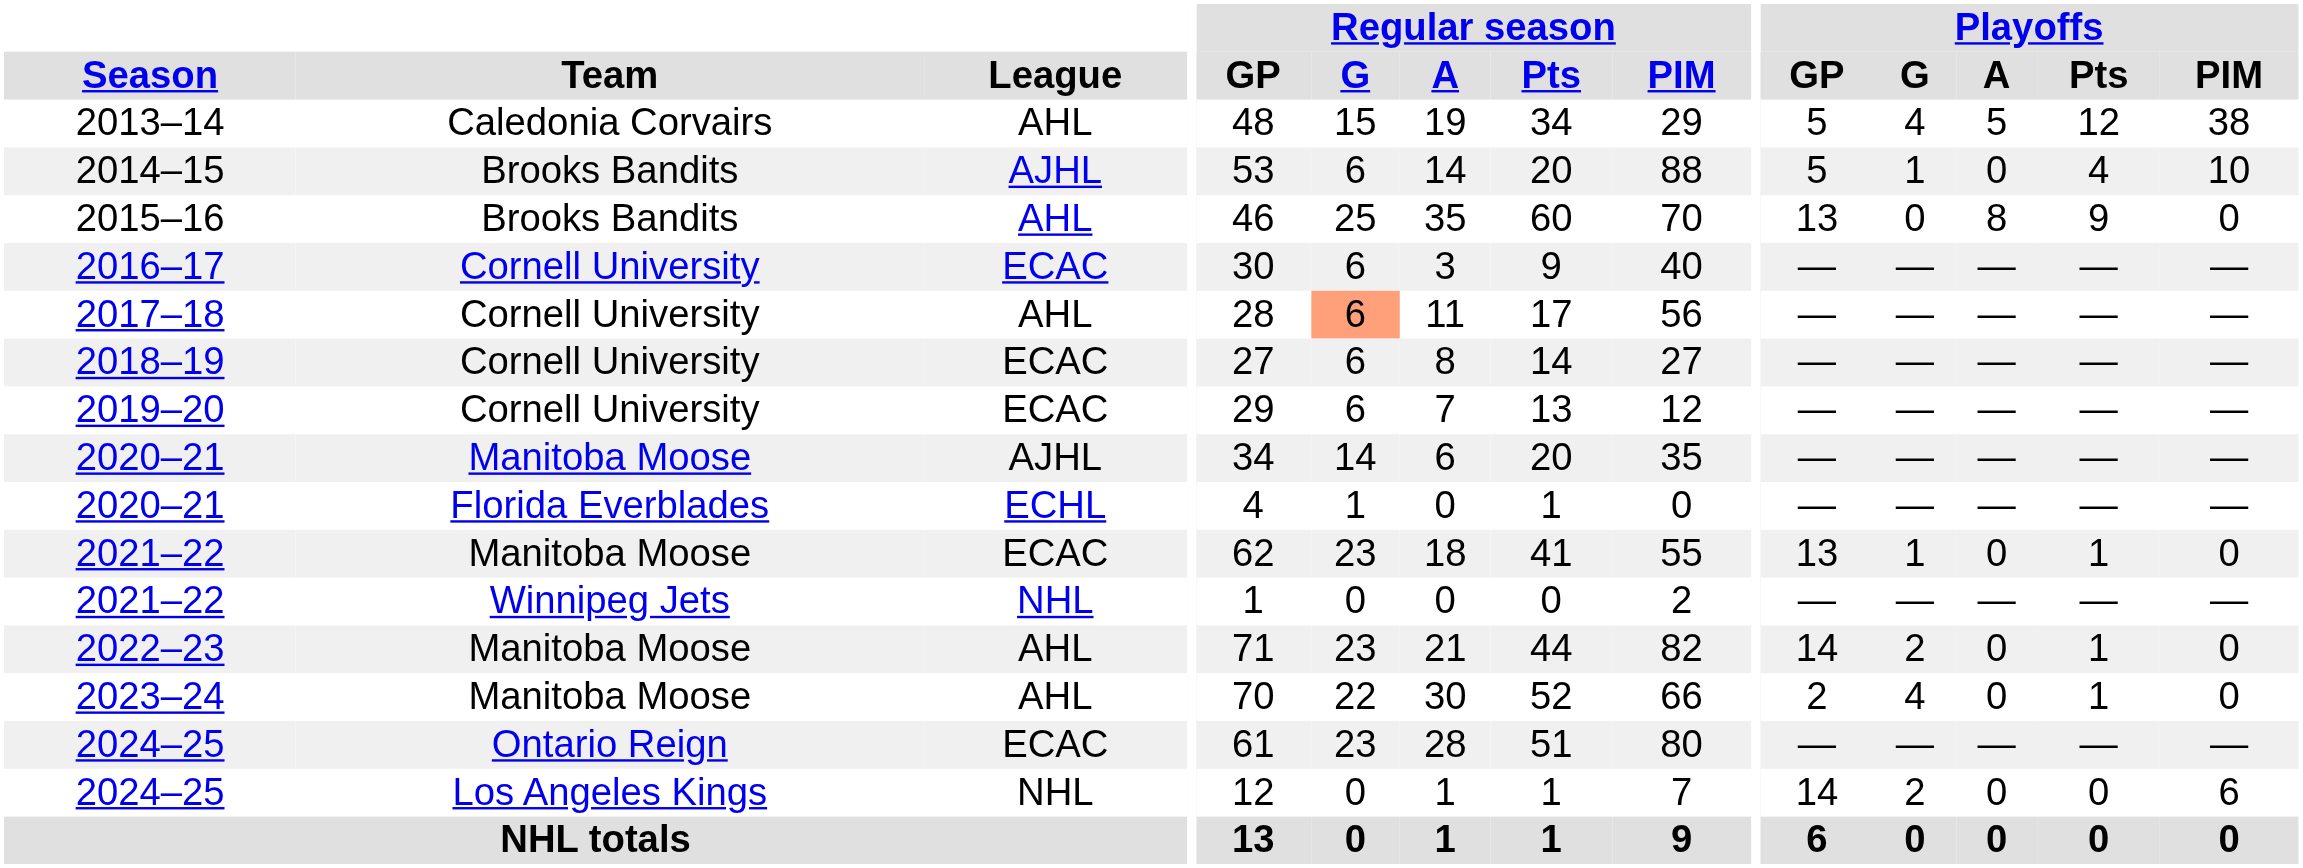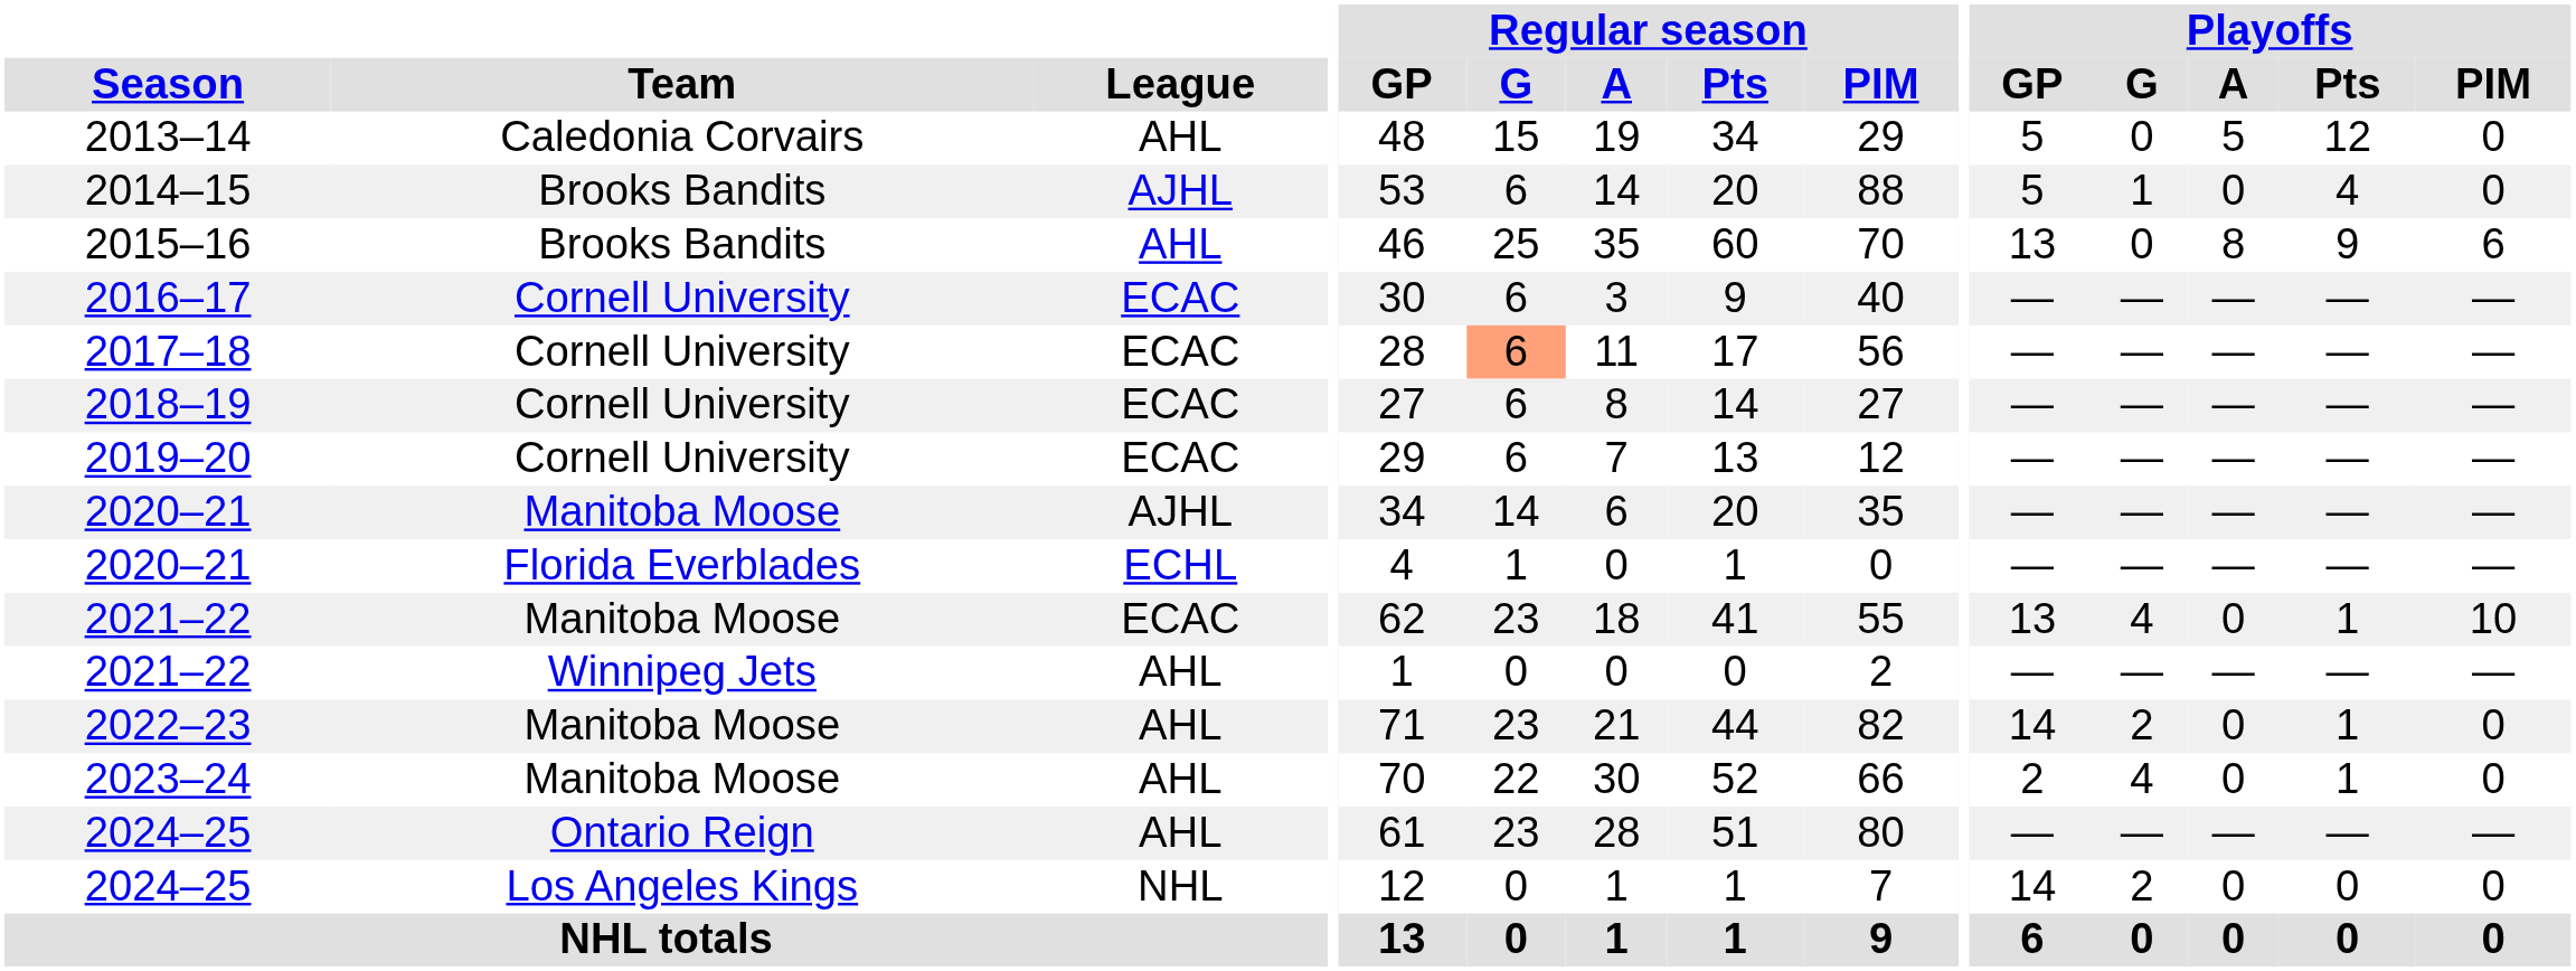 <table border="0" cellpadding="1" cellspacing="0" style="text-align:center; width:60em">
 <tr bgcolor="#e0e0e0">
 <th colspan="3" bgcolor="#ffffff"></th>
 <th rowspan="100" bgcolor="#ffffff"></th>
 <th colspan="5"><a href='#'>Regular season</a></th>
 <th rowspan="100" bgcolor="#ffffff"></th>
 <th colspan="5"><a href='#'>Playoffs</a></th>
 </tr>
 <tr bgcolor="#e0e0e0">
 <th><a href='#'>Season</a></th>
 <th>Team</th>
 <th>League</th>
 <th>GP</th>
 <th><a href='#'>G</a></th>
 <th><a href='#'>A</a></th>
 <th><a href='#'>Pts</a></th>
 <th><a href='#'>PIM</a></th>
 <th>GP</th>
 <th>G</th>
 <th>A</th>
 <th>Pts</th>
 <th>PIM</th>
 </tr>
 <tr>
 <td>2013–14</td>
 <td>Caledonia Corvairs</td>
 <td>AHL</td>
 <td>48</td>
 <td>15</td>
 <td>19</td>
 <td>34</td>
 <td>29</td>
 <td>5</td>
-<td>4</td>
+<td>0</td>
 <td>5</td>
 <td>12</td>
-<td>38</td>
+<td>0</td>
 </tr>
 <tr bgcolor="#f0f0f0">
 <td>2014–15</td>
 <td>Brooks Bandits</td>
 <td><a href='#'>AJHL</a></td>
 <td>53</td>
 <td>6</td>
 <td>14</td>
 <td>20</td>
 <td>88</td>
 <td>5</td>
 <td>1</td>
 <td>0</td>
 <td>4</td>
-<td>10</td>
+<td>0</td>
 </tr>
 <tr>
 <td>2015–16</td>
 <td>Brooks Bandits</td>
 <td><a href='#'>AHL</a></td>
 <td>46</td>
 <td>25</td>
 <td>35</td>
 <td>60</td>
 <td>70</td>
 <td>13</td>
 <td>0</td>
 <td>8</td>
 <td>9</td>
-<td>0</td>
+<td>6</td>
 </tr>
 <tr bgcolor="#f0f0f0">
 <td><a href='#'>2016–17</a></td>
 <td><a href='#'>Cornell University</a></td>
 <td><a href='#'>ECAC</a></td>
 <td>30</td>
 <td>6</td>
 <td>3</td>
 <td>9</td>
 <td>40</td>
 <td>—</td>
 <td>—</td>
 <td>—</td>
 <td>—</td>
 <td>—</td>
 </tr>
 <tr>
 <td><a href='#'>2017–18</a></td>
 <td>Cornell University</td>
-<td>AHL</td>
+<td>ECAC</td>
 <td>28</td>
 <td style="background: lightsalmon;">6</td>
 <td>11</td>
 <td>17</td>
 <td>56</td>
 <td>—</td>
 <td>—</td>
 <td>—</td>
 <td>—</td>
 <td>—</td>
 </tr>
 <tr bgcolor="#f0f0f0">
 <td><a href='#'>2018–19</a></td>
 <td>Cornell University</td>
 <td>ECAC</td>
 <td>27</td>
 <td>6</td>
 <td>8</td>
 <td>14</td>
 <td>27</td>
 <td>—</td>
 <td>—</td>
 <td>—</td>
 <td>—</td>
 <td>—</td>
 </tr>
 <tr>
 <td><a href='#'>2019–20</a></td>
 <td>Cornell University</td>
 <td>ECAC</td>
 <td>29</td>
 <td>6</td>
 <td>7</td>
 <td>13</td>
 <td>12</td>
 <td>—</td>
 <td>—</td>
 <td>—</td>
 <td>—</td>
 <td>—</td>
 </tr>
 <tr bgcolor="#f0f0f0">
 <td><a href='#'>2020–21</a></td>
 <td><a href='#'>Manitoba Moose</a></td>
 <td>AJHL</td>
 <td>34</td>
 <td>14</td>
 <td>6</td>
 <td>20</td>
 <td>35</td>
 <td>—</td>
 <td>—</td>
 <td>—</td>
 <td>—</td>
 <td>—</td>
 </tr>
 <tr>
 <td><a href='#'>2020–21</a></td>
 <td><a href='#'>Florida Everblades</a></td>
 <td><a href='#'>ECHL</a></td>
 <td>4</td>
 <td>1</td>
 <td>0</td>
 <td>1</td>
 <td>0</td>
 <td>—</td>
 <td>—</td>
 <td>—</td>
 <td>—</td>
 <td>—</td>
 </tr>
 <tr bgcolor="#f0f0f0">
 <td><a href='#'>2021–22</a></td>
 <td>Manitoba Moose</td>
 <td>ECAC</td>
 <td>62</td>
 <td>23</td>
 <td>18</td>
 <td>41</td>
 <td>55</td>
 <td>13</td>
-<td>1</td>
+<td>4</td>
 <td>0</td>
 <td>1</td>
-<td>0</td>
+<td>10</td>
 </tr>
 <tr>
 <td><a href='#'>2021–22</a></td>
 <td><a href='#'>Winnipeg Jets</a></td>
-<td><a href='#'>NHL</a></td>
+<td>AHL</td>
 <td>1</td>
 <td>0</td>
 <td>0</td>
 <td>0</td>
 <td>2</td>
 <td>—</td>
 <td>—</td>
 <td>—</td>
 <td>—</td>
 <td>—</td>
 </tr>
 <tr bgcolor="#f0f0f0">
 <td><a href='#'>2022–23</a></td>
 <td>Manitoba Moose</td>
 <td>AHL</td>
 <td>71</td>
 <td>23</td>
 <td>21</td>
 <td>44</td>
 <td>82</td>
 <td>14</td>
 <td>2</td>
 <td>0</td>
 <td>1</td>
 <td>0</td>
 </tr>
 <tr>
 <td><a href='#'>2023–24</a></td>
 <td>Manitoba Moose</td>
 <td>AHL</td>
 <td>70</td>
 <td>22</td>
 <td>30</td>
 <td>52</td>
 <td>66</td>
 <td>2</td>
 <td>4</td>
 <td>0</td>
 <td>1</td>
 <td>0</td>
 </tr>
 <tr bgcolor="#f0f0f0">
 <td><a href='#'>2024–25</a></td>
 <td><a href='#'>Ontario Reign</a></td>
-<td>ECAC</td>
+<td>AHL</td>
 <td>61</td>
 <td>23</td>
 <td>28</td>
 <td>51</td>
 <td>80</td>
 <td>—</td>
 <td>—</td>
 <td>—</td>
 <td>—</td>
 <td>—</td>
 </tr>
 <tr>
 <td><a href='#'>2024–25</a></td>
 <td><a href='#'>Los Angeles Kings</a></td>
 <td>NHL</td>
 <td>12</td>
 <td>0</td>
 <td>1</td>
 <td>1</td>
 <td>7</td>
 <td>14</td>
 <td>2</td>
 <td>0</td>
 <td>0</td>
-<td>6</td>
+<td>0</td>
 </tr>
 <tr bgcolor="#e0e0e0">
 <th colspan=3>NHL totals</th>
 <th>13</th>
 <th>0</th>
 <th>1</th>
 <th>1</th>
 <th>9</th>
 <th>6</th>
 <th>0</th>
 <th>0</th>
 <th>0</th>
 <th>0</th>
 </tr>
 </table>
